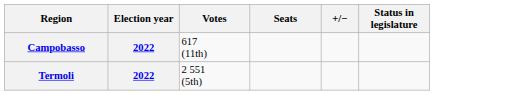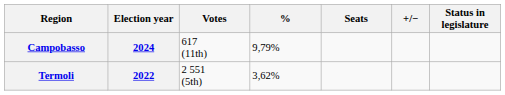 <table class="wikitable" style="border:1px #AAAAFF solid">
 <tr>
 <th width="150px">Region</th>
 <th width="100px">Election year</th>
 <th width="100px">Votes</th>
+<th width="100px">%</th>
 <th width="100px">Seats</th>
 <th width="50px">+/−</th>
 <th width="100px">Status in legislature</th>
 </tr>
 <tr>
 <th><a href='#'>Campobasso</a></th>
-<th><a href='#'>2022</a></th>
+<th><a href='#'>2024</a></th>
 <td>617<br>(11th)</td>
+<td>9,79%</td>
 <td></td>
 <td></td>
 <td></td>
 </tr>
 <tr>
 <th><a href='#'>Termoli</a></th>
 <th><a href='#'>2022</a></th>
 <td>2 551<br>(5th)</td>
+<td>3,62%</td>
 <td></td>
 <td></td>
 <td></td>
 </tr>
 </table>
